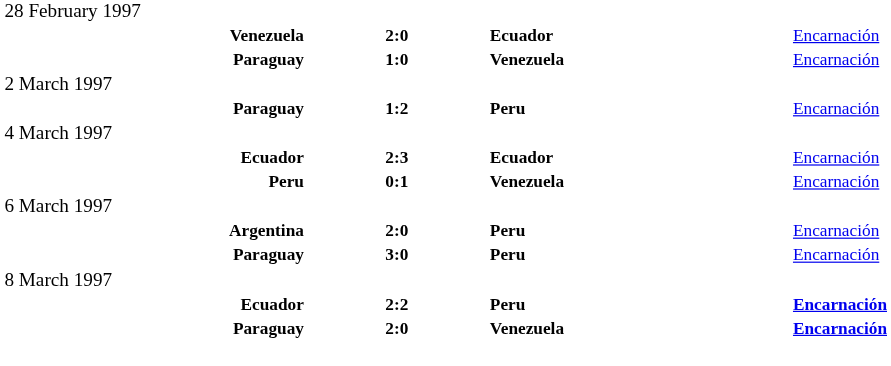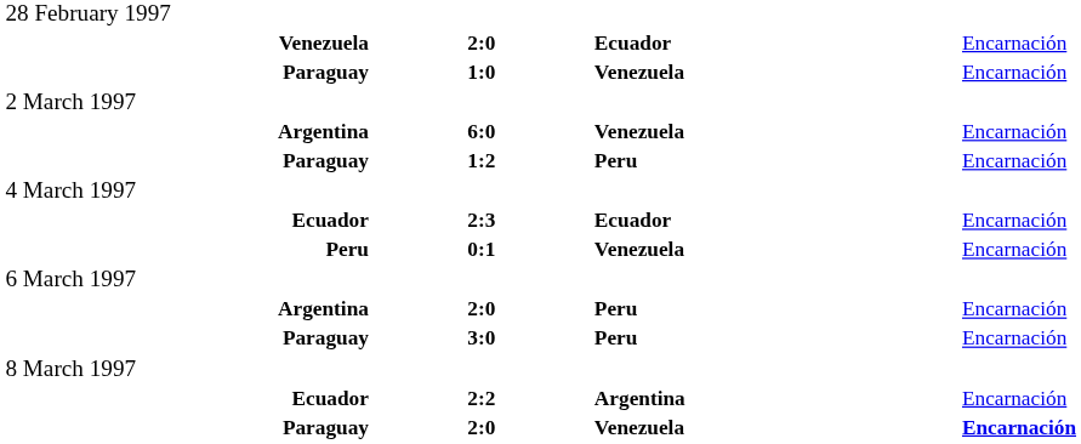 <table width=100% cellspacing=1>
 <tr>
 <th width=20%></th>
 <th width=12%></th>
 <th width=20%></th>
 <th width=33%></th>
 </tr>
 <tr>
 <td>28 February 1997</td>
 </tr>
 <tr style=font-size:90%>
 <td align=right><strong>Venezuela</strong></td>
 <td align=center><strong>2:0</strong></td>
 <td><strong>Ecuador</strong></td>
 <td><a href='#'>Encarnación</a></td>
 <td></td>
 </tr>
 <tr style=font-size:90%>
 <td align=right><strong>Paraguay</strong></td>
 <td align=center><strong>1:0</strong></td>
 <td><strong>Venezuela</strong></td>
 <td><a href='#'>Encarnación</a></td>
 <td></td>
 </tr>
 <tr>
 <td>2 March 1997</td>
+</tr>
+<tr style=font-size:90%>
+<td align=right><strong>Argentina</strong></td>
+<td align=center><strong>6:0</strong></td>
+<td><strong>Venezuela</strong></td>
+<td><a href='#'>Encarnación</a></td>
+<td></td>
 </tr>
 <tr style=font-size:90%>
 <td align=right><strong>Paraguay</strong></td>
 <td align=center><strong>1:2</strong></td>
 <td><strong>Peru</strong></td>
 <td><a href='#'>Encarnación</a></td>
 <td></td>
 </tr>
 <tr>
 <td>4 March 1997</td>
 </tr>
 <tr style=font-size:90%>
 <td align=right><strong>Ecuador</strong></td>
 <td align=center><strong>2:3</strong></td>
 <td><strong>Ecuador</strong></td>
 <td><a href='#'>Encarnación</a></td>
 <td></td>
 </tr>
 <tr style=font-size:90%>
 <td align=right><strong>Peru</strong></td>
 <td align=center><strong>0:1</strong></td>
 <td><strong>Venezuela</strong></td>
 <td><a href='#'>Encarnación</a></td>
 <td></td>
 </tr>
 <tr>
 <td>6 March 1997</td>
 </tr>
 <tr style=font-size:90%>
 <td align=right><strong>Argentina</strong></td>
 <td align=center><strong>2:0</strong></td>
 <td><strong>Peru</strong></td>
 <td><a href='#'>Encarnación</a></td>
 <td></td>
 </tr>
 <tr style=font-size:90%>
 <td align=right><strong>Paraguay</strong></td>
 <td align=center><strong>3:0</strong></td>
 <td><strong>Peru</strong></td>
 <td><a href='#'>Encarnación</a></td>
 <td></td>
 </tr>
 <tr>
 <td>8 March 1997</td>
 </tr>
 <tr style=font-size:90%>
 <td align=right><strong>Ecuador</strong></td>
 <td align=center><strong>2:2</strong></td>
-<td><strong>Peru</strong></td>
-<td><strong><a href='#'>Encarnación</a></strong></td>
+<td><strong>Argentina</strong></td>
+<td><a href='#'>Encarnación</a></td>
 <td></td>
 </tr>
 <tr style=font-size:90%>
 <td align=right><strong>Paraguay</strong></td>
 <td align=center><strong>2:0</strong></td>
 <td><strong>Venezuela</strong></td>
 <td><strong><a href='#'>Encarnación</a></strong></td>
 <td></td>
 </tr>
 </table>
